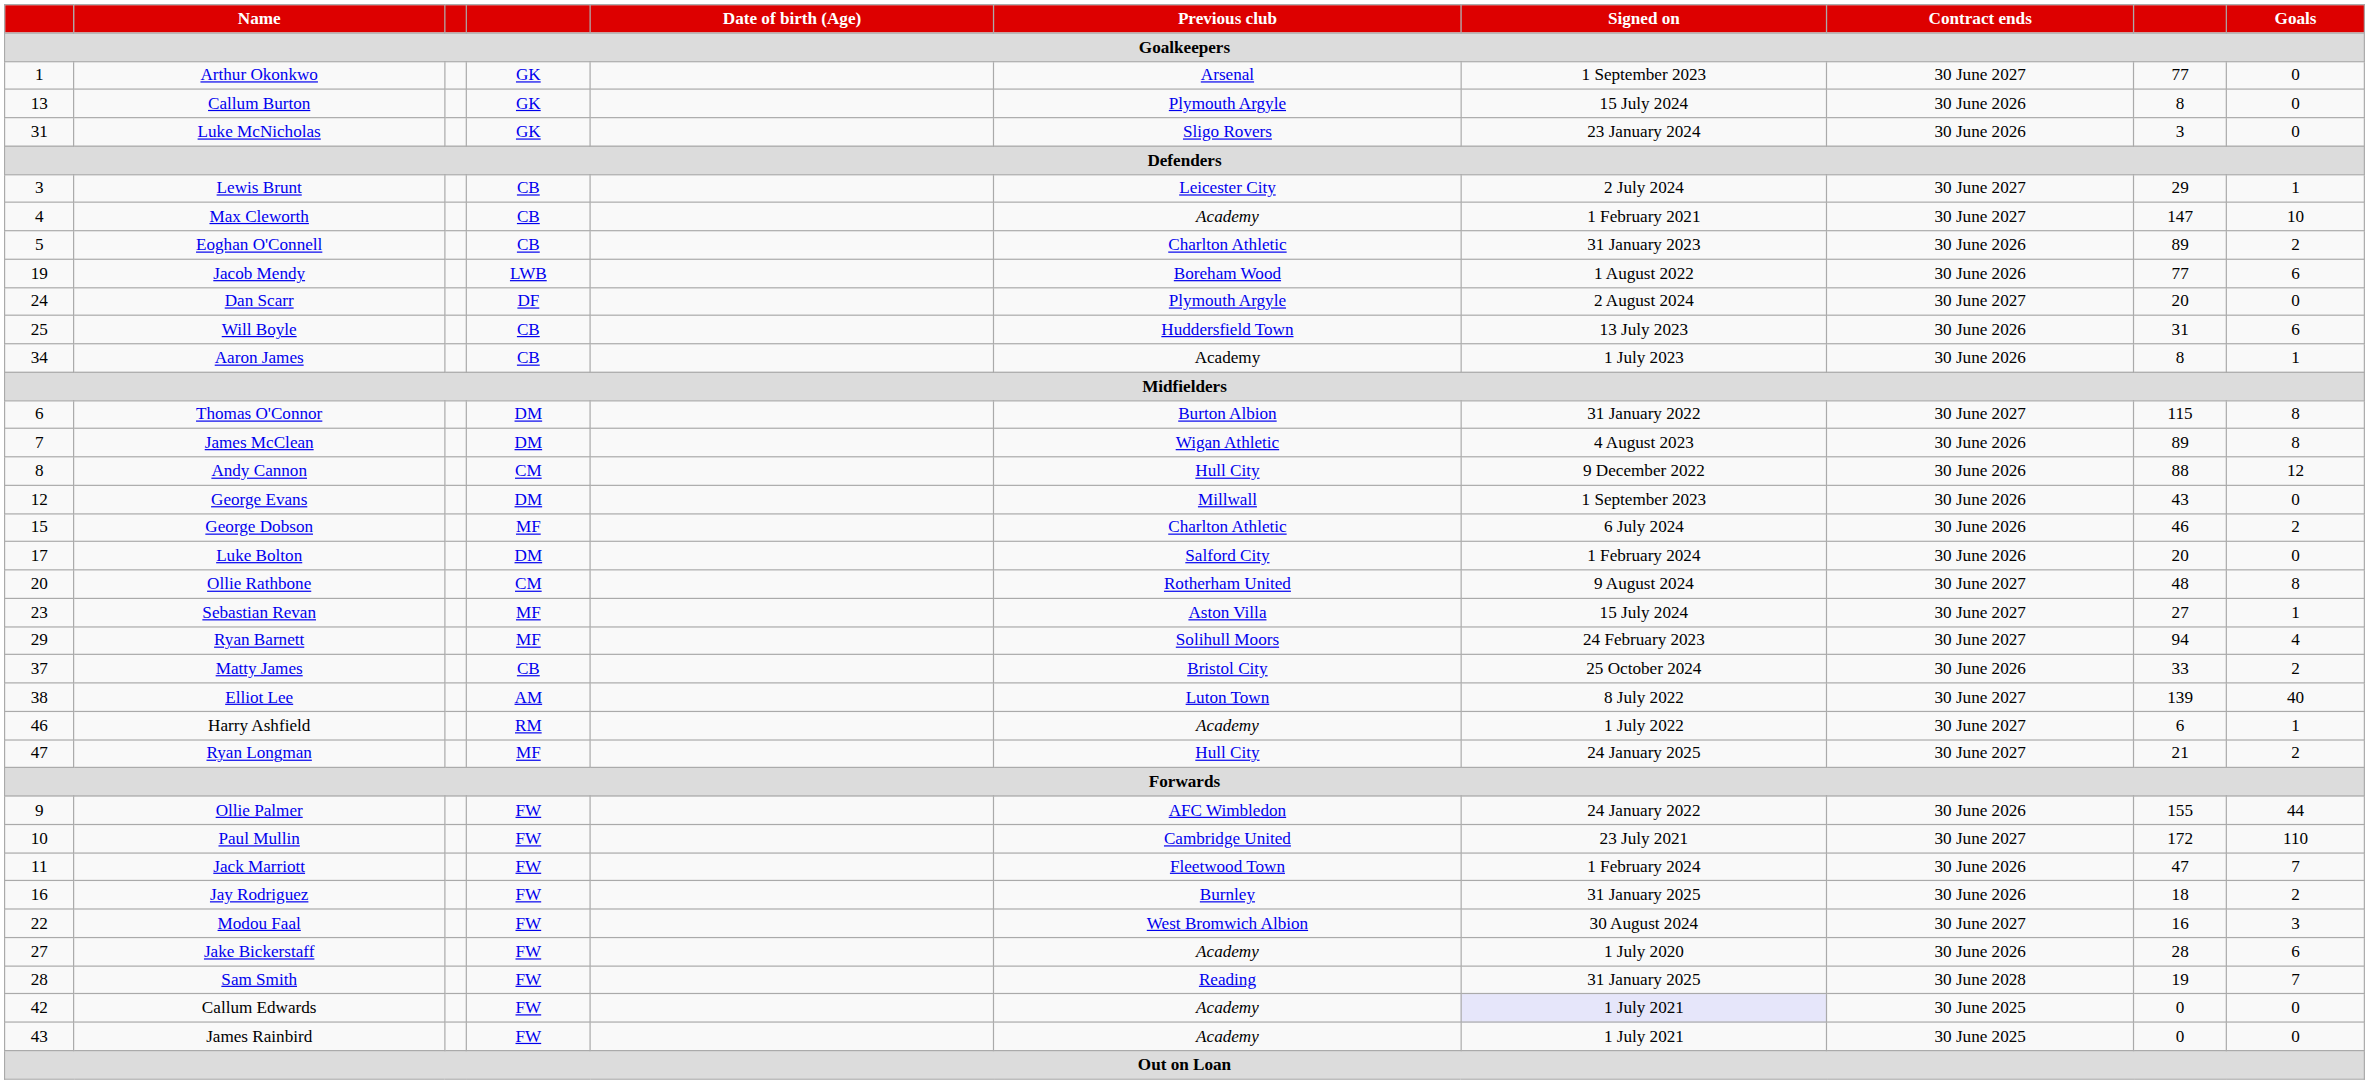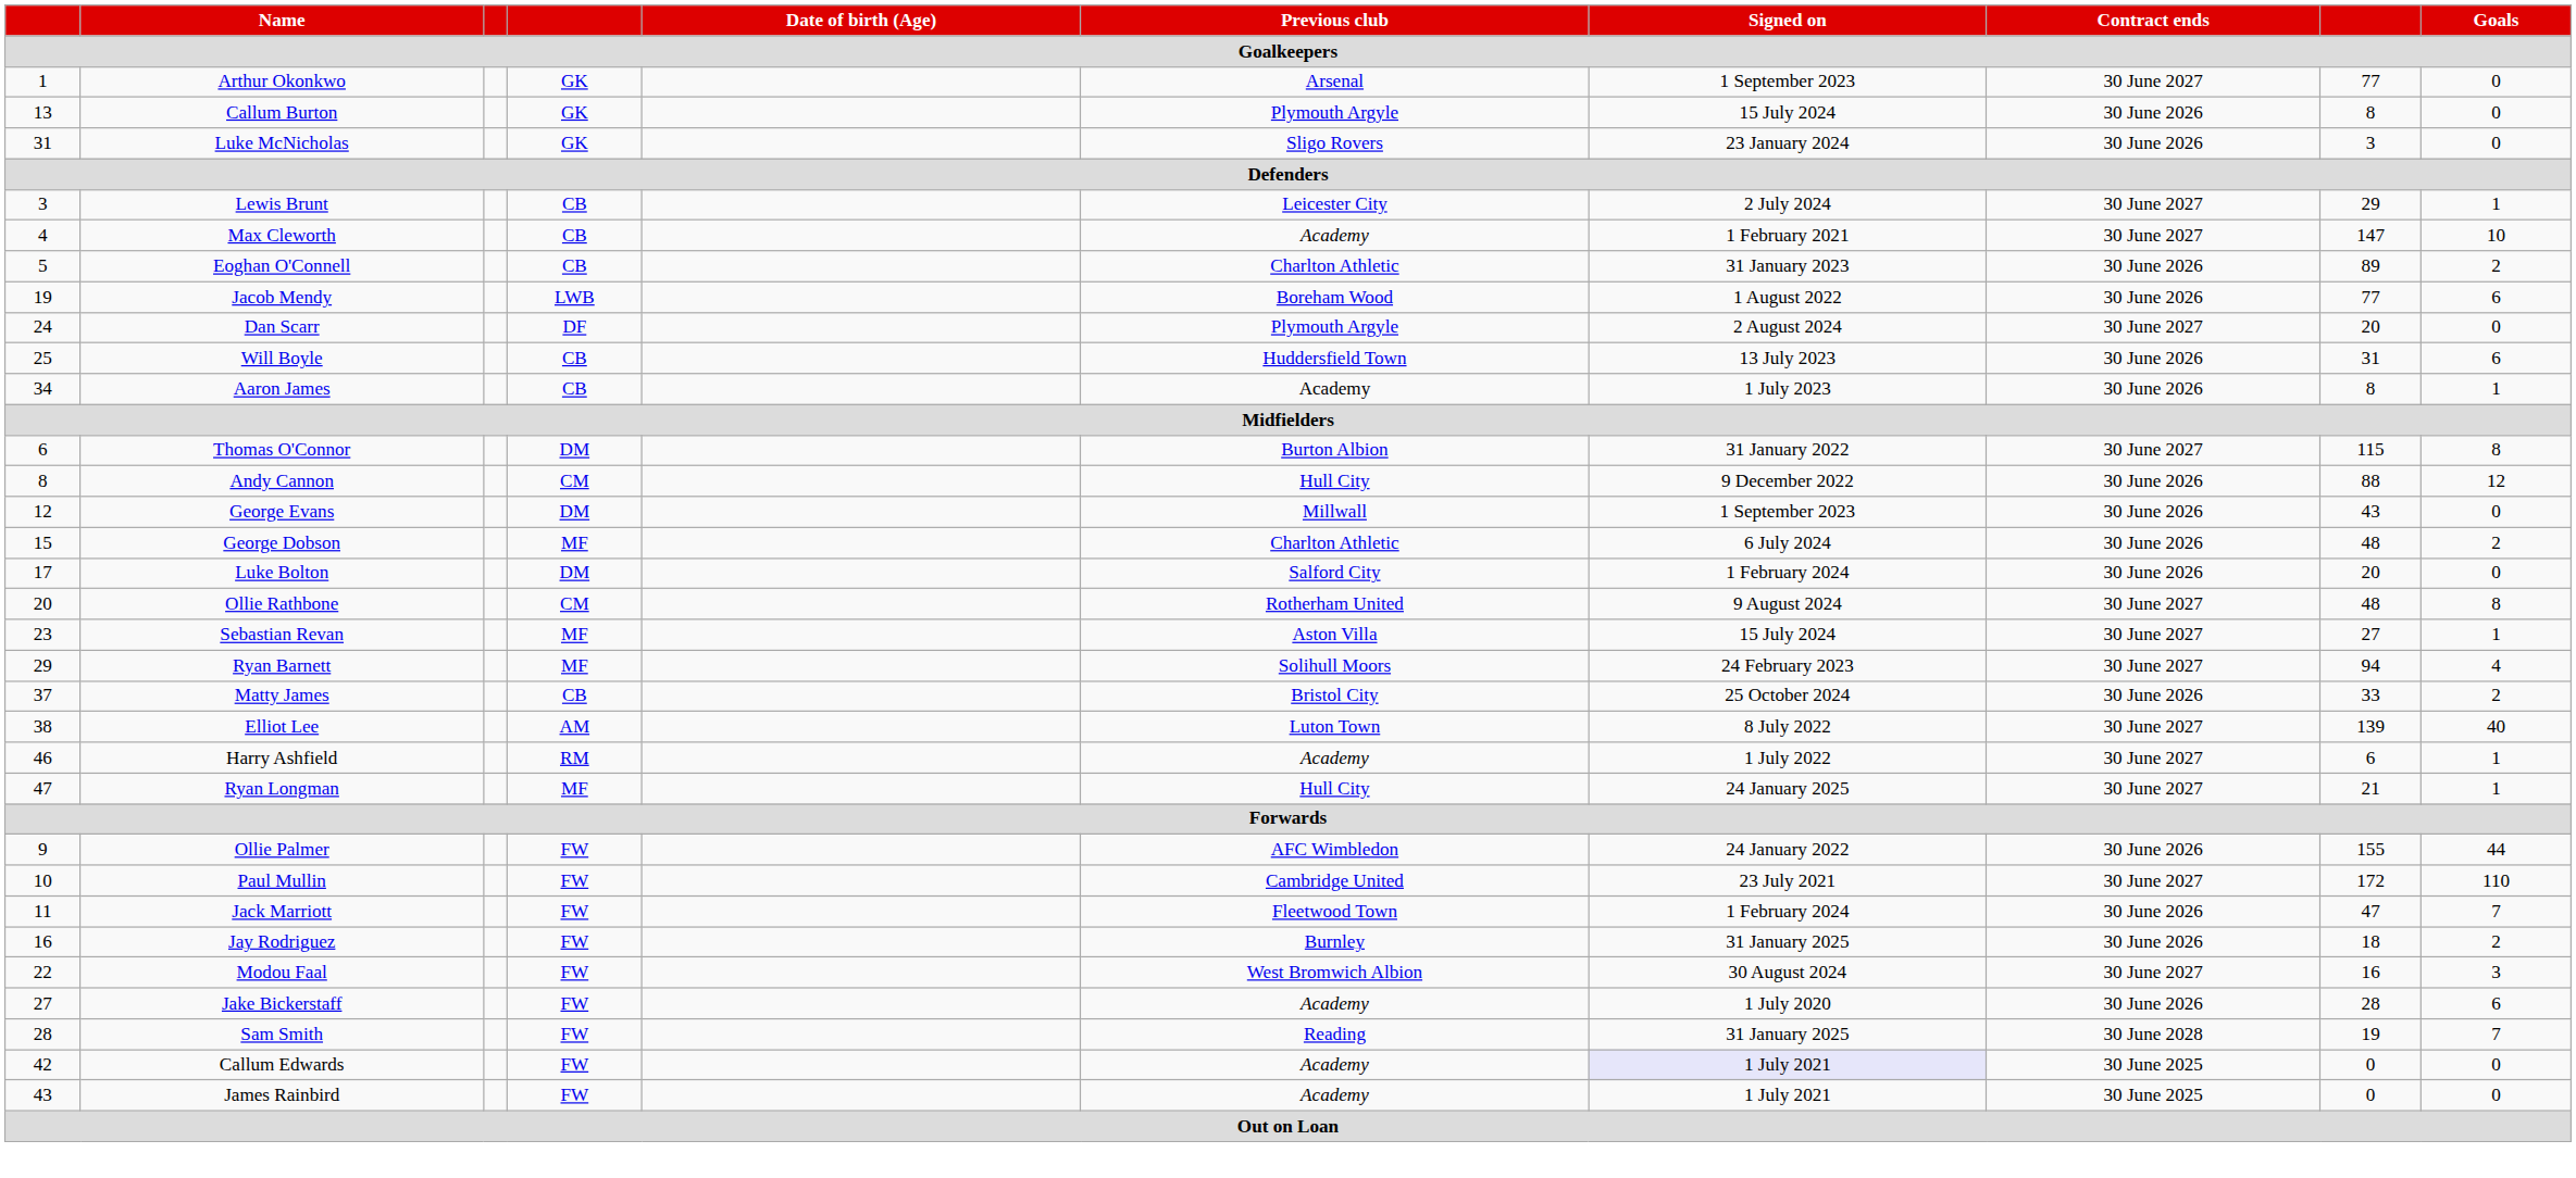 <table class="wikitable sortable" style="text-align:center; font-size:90%; width:100%">
 <tr>
 <th style="background:#d00; color:white; text-align:center;"></th>
 <th style="background:#d00; color:white; text-align:center;">Name</th>
 <th style="background:#d00; color:white; text-align:center;"></th>
 <th style="background:#d00; color:white; text-align:center;"></th>
 <th style="background:#d00; color:white; text-align:center;">Date of birth (Age)</th>
 <th style="background:#d00; color:white; text-align:center;">Previous club</th>
 <th style="background:#d00; color:white; text-align:center;">Signed on</th>
 <th style="background:#d00; color:white; text-align:center;">Contract ends</th>
 <th style="background:#d00; color:white; text-align:center;"></th>
 <th style="background:#d00; color:white; text-align:center;">Goals</th>
 </tr>
 <tr>
 <th colspan="10" style="background:#dcdcdc; text-align:center;">Goalkeepers</th>
 </tr>
 <tr>
 <td>1</td>
 <td><a href='#'>Arthur Okonkwo</a></td>
 <td></td>
 <td><a href='#'>GK</a></td>
 <td></td>
 <td><a href='#'>Arsenal</a></td>
 <td>1 September 2023</td>
 <td>30 June 2027</td>
 <td>77</td>
 <td>0</td>
 </tr>
 <tr>
 <td>13</td>
 <td><a href='#'>Callum Burton</a></td>
 <td></td>
 <td><a href='#'>GK</a></td>
 <td></td>
 <td><a href='#'>Plymouth Argyle</a></td>
 <td>15 July 2024</td>
 <td>30 June 2026</td>
 <td>8</td>
 <td>0</td>
 </tr>
 <tr>
 <td>31</td>
 <td><a href='#'>Luke McNicholas</a></td>
 <td></td>
 <td><a href='#'>GK</a></td>
 <td></td>
 <td><a href='#'>Sligo Rovers</a></td>
 <td>23 January 2024</td>
 <td>30 June 2026</td>
 <td>3</td>
 <td>0</td>
 </tr>
 <tr>
 <th colspan="10" style="background:#dcdcdc; text-align:center;">Defenders</th>
 </tr>
 <tr>
 <td>3</td>
 <td><a href='#'>Lewis Brunt</a></td>
 <td></td>
 <td><a href='#'>CB</a></td>
 <td></td>
 <td><a href='#'>Leicester City</a></td>
 <td>2 July 2024</td>
 <td>30 June 2027</td>
 <td>29</td>
 <td>1</td>
 </tr>
 <tr>
 <td>4</td>
 <td><a href='#'>Max Cleworth</a></td>
 <td></td>
 <td><a href='#'>CB</a></td>
 <td></td>
 <td><em>Academy</em></td>
 <td>1 February 2021</td>
 <td>30 June 2027</td>
 <td>147</td>
 <td>10</td>
 </tr>
 <tr>
 <td>5</td>
 <td><a href='#'>Eoghan O'Connell</a></td>
 <td></td>
 <td><a href='#'>CB</a></td>
 <td></td>
 <td><a href='#'>Charlton Athletic</a></td>
 <td>31 January 2023</td>
 <td>30 June 2026</td>
 <td>89</td>
 <td>2</td>
 </tr>
 <tr>
 <td>19</td>
 <td><a href='#'>Jacob Mendy</a></td>
 <td></td>
 <td><a href='#'>LWB</a></td>
 <td></td>
 <td><a href='#'>Boreham Wood</a></td>
 <td>1 August 2022</td>
 <td>30 June 2026</td>
 <td>77</td>
 <td>6</td>
 </tr>
 <tr>
 <td>24</td>
 <td><a href='#'>Dan Scarr</a></td>
 <td></td>
 <td><a href='#'>DF</a></td>
 <td></td>
 <td><a href='#'>Plymouth Argyle</a></td>
 <td>2 August 2024</td>
 <td>30 June 2027</td>
 <td>20</td>
 <td>0</td>
 </tr>
 <tr>
 <td>25</td>
 <td><a href='#'>Will Boyle</a></td>
 <td></td>
 <td><a href='#'>CB</a></td>
 <td></td>
 <td><a href='#'>Huddersfield Town</a></td>
 <td>13 July 2023</td>
 <td>30 June 2026</td>
 <td>31</td>
 <td>6</td>
 </tr>
 <tr>
 <td>34</td>
 <td><a href='#'>Aaron James</a></td>
 <td></td>
 <td><a href='#'>CB</a></td>
 <td></td>
 <td>Academy</td>
 <td>1 July 2023</td>
 <td>30 June 2026</td>
 <td>8</td>
 <td>1</td>
 </tr>
 <tr>
 <th colspan="10" style="background:#dcdcdc; text-align:center;">Midfielders</th>
 </tr>
 <tr>
 <td>6</td>
 <td><a href='#'>Thomas O'Connor</a></td>
 <td></td>
 <td><a href='#'>DM</a></td>
 <td></td>
 <td><a href='#'>Burton Albion</a></td>
 <td>31 January 2022</td>
 <td>30 June 2027</td>
 <td>115</td>
 <td>8</td>
 </tr>
 <tr>
-<td>7</td>
-<td><a href='#'>James McClean</a></td>
-<td></td>
-<td><a href='#'>DM</a></td>
-<td></td>
-<td><a href='#'>Wigan Athletic</a></td>
-<td>4 August 2023</td>
-<td>30 June 2026</td>
-<td>89</td>
-<td>8</td>
-</tr>
-<tr>
 <td>8</td>
 <td><a href='#'>Andy Cannon</a></td>
 <td></td>
 <td><a href='#'>CM</a></td>
 <td></td>
 <td><a href='#'>Hull City</a></td>
 <td>9 December 2022</td>
 <td>30 June 2026</td>
 <td>88</td>
 <td>12</td>
 </tr>
 <tr>
 <td>12</td>
 <td><a href='#'>George Evans</a></td>
 <td></td>
 <td><a href='#'>DM</a></td>
 <td></td>
 <td><a href='#'>Millwall</a></td>
 <td>1 September 2023</td>
 <td>30 June 2026</td>
 <td>43</td>
 <td>0</td>
 </tr>
 <tr>
 <td>15</td>
 <td><a href='#'>George Dobson</a></td>
 <td></td>
 <td><a href='#'>MF</a></td>
 <td></td>
 <td><a href='#'>Charlton Athletic</a></td>
 <td>6 July 2024</td>
 <td>30 June 2026</td>
-<td>46</td>
+<td>48</td>
 <td>2</td>
 </tr>
 <tr>
 <td>17</td>
 <td><a href='#'>Luke Bolton</a></td>
 <td></td>
 <td><a href='#'>DM</a></td>
 <td></td>
 <td><a href='#'>Salford City</a></td>
 <td>1 February 2024</td>
 <td>30 June 2026</td>
 <td>20</td>
 <td>0</td>
 </tr>
 <tr>
 <td>20</td>
 <td><a href='#'>Ollie Rathbone</a></td>
 <td></td>
 <td><a href='#'>CM</a></td>
 <td></td>
 <td><a href='#'>Rotherham United</a></td>
 <td>9 August 2024</td>
 <td>30 June 2027</td>
 <td>48</td>
 <td>8</td>
 </tr>
 <tr>
 <td>23</td>
 <td><a href='#'>Sebastian Revan</a></td>
 <td></td>
 <td><a href='#'>MF</a></td>
 <td></td>
 <td><a href='#'>Aston Villa</a></td>
 <td>15 July 2024</td>
 <td>30 June 2027</td>
 <td>27</td>
 <td>1</td>
 </tr>
 <tr>
 <td>29</td>
 <td><a href='#'>Ryan Barnett</a></td>
 <td></td>
 <td><a href='#'>MF</a></td>
 <td></td>
 <td><a href='#'>Solihull Moors</a></td>
 <td>24 February 2023</td>
 <td>30 June 2027</td>
 <td>94</td>
 <td>4</td>
 </tr>
 <tr>
 <td>37</td>
 <td><a href='#'>Matty James</a></td>
 <td></td>
 <td><a href='#'>CB</a></td>
 <td></td>
 <td><a href='#'>Bristol City</a></td>
 <td>25 October 2024</td>
 <td>30 June 2026</td>
 <td>33</td>
 <td>2</td>
 </tr>
 <tr>
 <td>38</td>
 <td><a href='#'>Elliot Lee</a></td>
 <td></td>
 <td><a href='#'>AM</a></td>
 <td></td>
 <td><a href='#'>Luton Town</a></td>
 <td>8 July 2022</td>
 <td>30 June 2027</td>
 <td>139</td>
 <td>40</td>
 </tr>
 <tr>
 <td>46</td>
 <td>Harry Ashfield</td>
 <td></td>
 <td><a href='#'>RM</a></td>
 <td></td>
 <td><em>Academy</em></td>
 <td>1 July 2022</td>
 <td>30 June 2027</td>
 <td>6</td>
 <td>1</td>
 </tr>
 <tr>
 <td>47</td>
 <td><a href='#'>Ryan Longman</a></td>
 <td></td>
 <td><a href='#'>MF</a></td>
 <td></td>
 <td><a href='#'>Hull City</a></td>
 <td>24 January 2025</td>
 <td>30 June 2027</td>
 <td>21</td>
-<td>2</td>
+<td>1</td>
 </tr>
 <tr>
 <th colspan="10" style="background:#dcdcdc; text-align:center;">Forwards</th>
 </tr>
 <tr>
 <td>9</td>
 <td><a href='#'>Ollie Palmer</a></td>
 <td></td>
 <td><a href='#'>FW</a></td>
 <td></td>
 <td><a href='#'>AFC Wimbledon</a></td>
 <td>24 January 2022</td>
 <td>30 June 2026</td>
 <td>155</td>
 <td>44</td>
 </tr>
 <tr>
 <td>10</td>
 <td><a href='#'>Paul Mullin</a></td>
 <td></td>
 <td><a href='#'>FW</a></td>
 <td></td>
 <td><a href='#'>Cambridge United</a></td>
 <td>23 July 2021</td>
 <td>30 June 2027</td>
 <td>172</td>
 <td>110</td>
 </tr>
 <tr>
 <td>11</td>
 <td><a href='#'>Jack Marriott</a></td>
 <td></td>
 <td><a href='#'>FW</a></td>
 <td></td>
 <td><a href='#'>Fleetwood Town</a></td>
 <td>1 February 2024</td>
 <td>30 June 2026</td>
 <td>47</td>
 <td>7</td>
 </tr>
 <tr>
 <td>16</td>
 <td><a href='#'>Jay Rodriguez</a></td>
 <td></td>
 <td><a href='#'>FW</a></td>
 <td></td>
 <td><a href='#'>Burnley</a></td>
 <td>31 January 2025</td>
 <td>30 June 2026</td>
 <td>18</td>
 <td>2</td>
 </tr>
 <tr>
 <td>22</td>
 <td><a href='#'>Modou Faal</a></td>
 <td></td>
 <td><a href='#'>FW</a></td>
 <td></td>
 <td><a href='#'>West Bromwich Albion</a></td>
 <td>30 August 2024</td>
 <td>30 June 2027</td>
 <td>16</td>
 <td>3</td>
 </tr>
 <tr>
 <td>27</td>
 <td><a href='#'>Jake Bickerstaff</a></td>
 <td></td>
 <td><a href='#'>FW</a></td>
 <td></td>
 <td><em>Academy</em></td>
 <td>1 July 2020</td>
 <td>30 June 2026</td>
 <td>28</td>
 <td>6</td>
 </tr>
 <tr>
 <td>28</td>
 <td><a href='#'>Sam Smith</a></td>
 <td></td>
 <td><a href='#'>FW</a></td>
 <td></td>
 <td><a href='#'>Reading</a></td>
 <td>31 January 2025</td>
 <td>30 June 2028</td>
 <td>19</td>
 <td>7</td>
 </tr>
 <tr>
 <td>42</td>
 <td>Callum Edwards</td>
 <td></td>
 <td><a href='#'>FW</a></td>
 <td></td>
 <td><em>Academy</em></td>
 <td style="background: lavender;">1 July 2021</td>
 <td>30 June 2025</td>
 <td>0</td>
 <td>0</td>
 </tr>
 <tr>
 <td>43</td>
 <td>James Rainbird</td>
 <td></td>
 <td><a href='#'>FW</a></td>
 <td></td>
 <td><em>Academy</em></td>
 <td>1 July 2021</td>
 <td>30 June 2025</td>
 <td>0</td>
 <td>0</td>
 </tr>
 <tr>
 <th colspan="10" style="background:#dcdcdc; text-align:center;">Out on Loan</th>
 </tr>
 </table>
